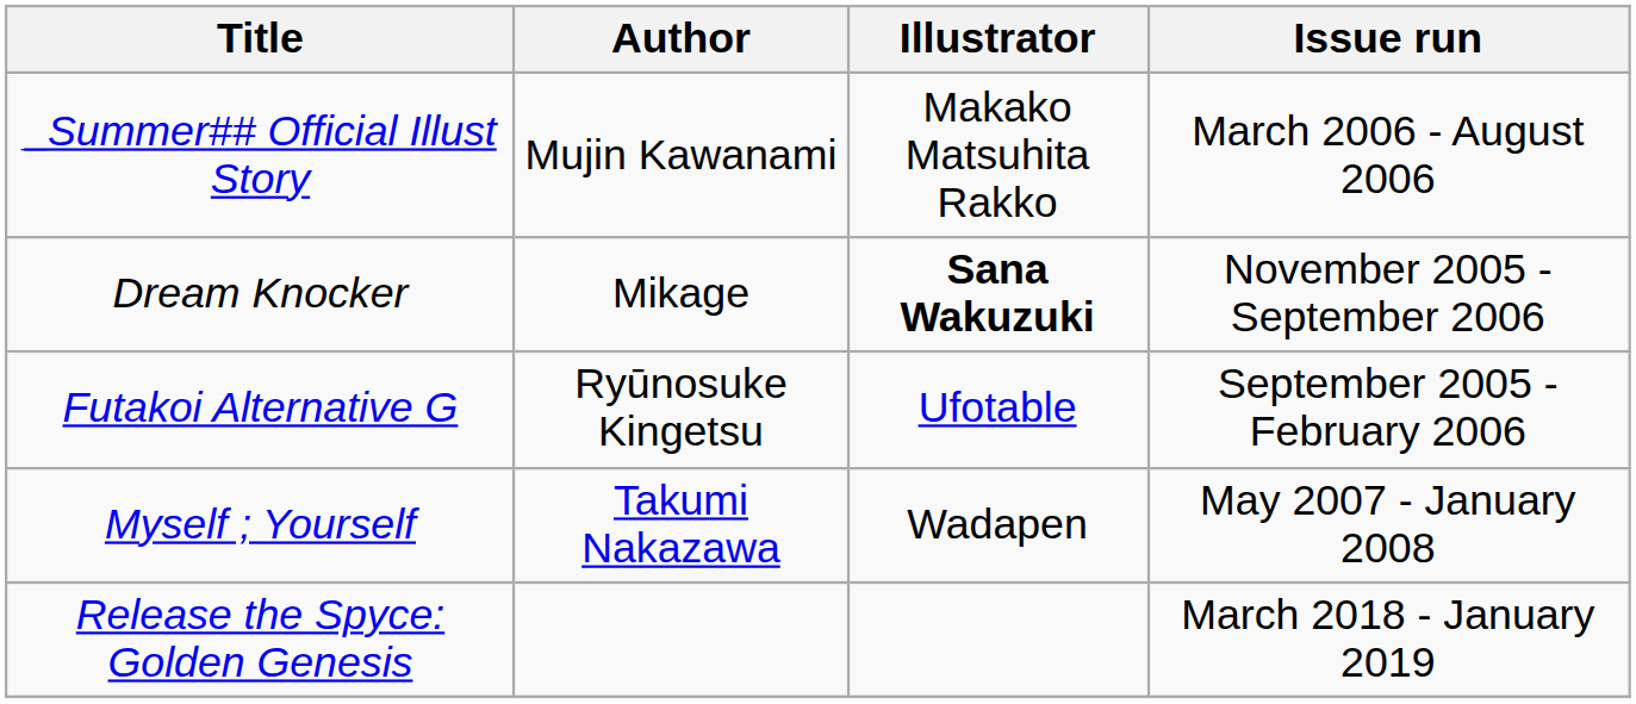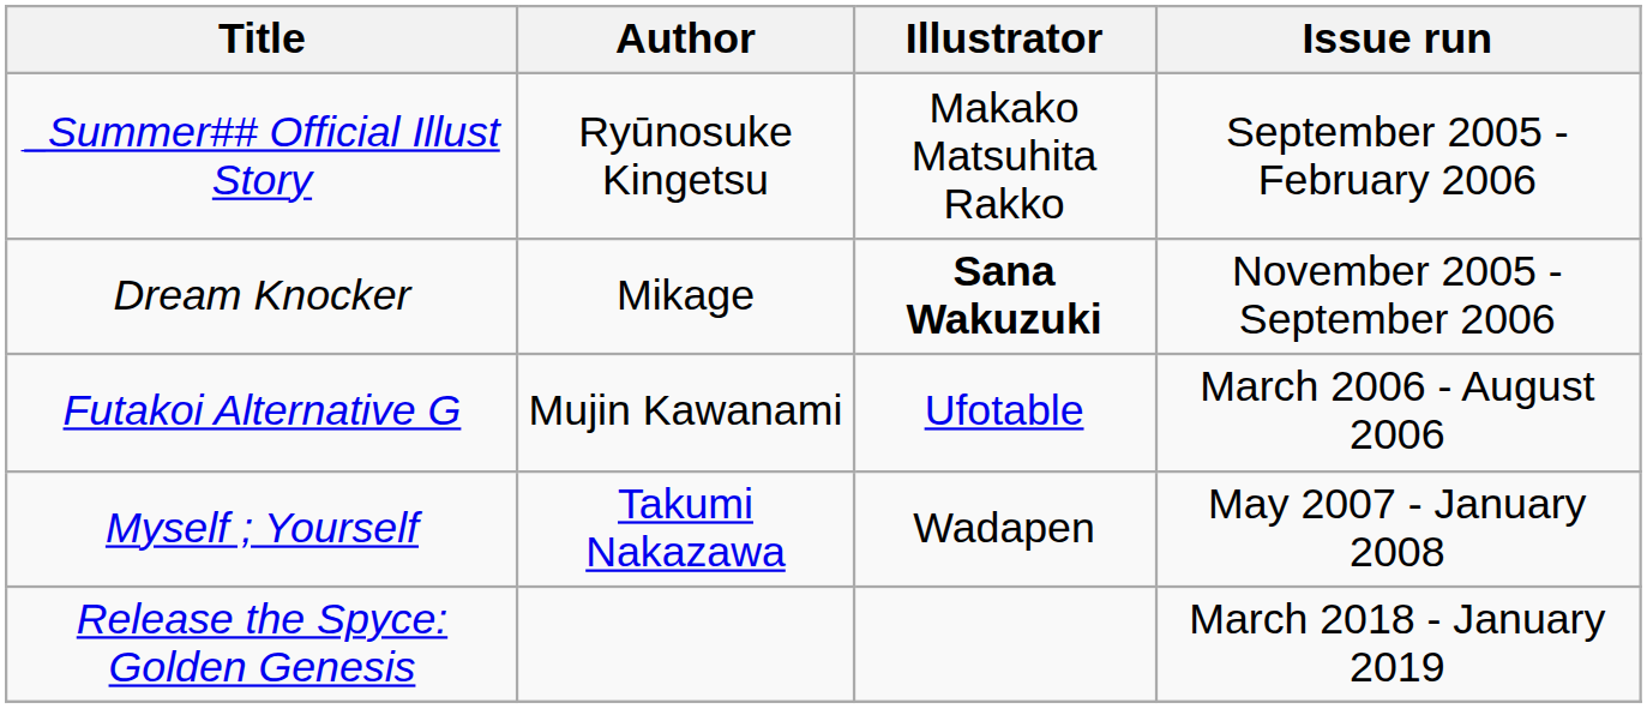 <table class="wikitable" style="width: 98%; text-align: center;">
 <tr>
 <th>Title</th>
 <th>Author</th>
 <th>Illustrator</th>
 <th>Issue run</th>
 </tr>
 <tr>
 <td><em><a href='#'>_Summer## Official Illust Story</a></em></td>
-<td>Mujin Kawanami</td>
+<td>Ryūnosuke Kingetsu</td>
 <td>Makako Matsuhita<br>Rakko</td>
-<td>March 2006 - August 2006</td>
+<td>September 2005 - February 2006</td>
 </tr>
 <tr>
 <td><em>Dream Knocker</em></td>
 <td>Mikage</td>
 <td><strong>Sana Wakuzuki</strong></td>
 <td>November 2005 - September 2006</td>
 </tr>
 <tr>
 <td><em><a href='#'>Futakoi Alternative G</a></em></td>
-<td>Ryūnosuke Kingetsu</td>
+<td>Mujin Kawanami</td>
 <td><a href='#'>Ufotable</a></td>
-<td>September 2005 - February 2006</td>
+<td>March 2006 - August 2006</td>
 </tr>
 <tr>
 <td><em><a href='#'>Myself ; Yourself</a></em></td>
 <td><a href='#'>Takumi Nakazawa</a></td>
 <td>Wadapen</td>
 <td>May 2007 - January 2008</td>
 </tr>
 <tr>
 <td><em><a href='#'>Release the Spyce: Golden Genesis</a></em></td>
 <td></td>
 <td></td>
 <td>March 2018 - January 2019</td>
 </tr>
 <tr>
 </tr>
 </table>
